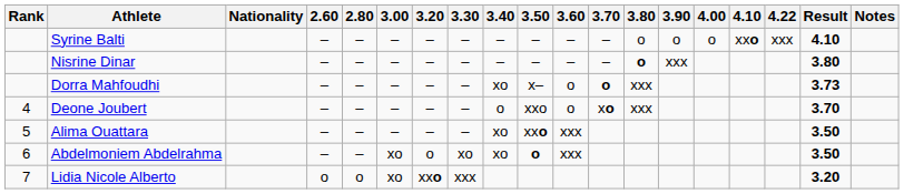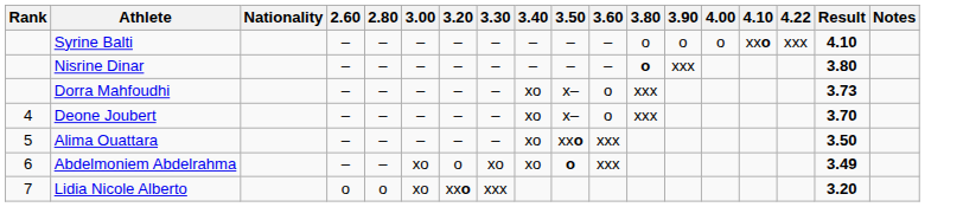 <table class="wikitable sortable" style="text-align:center; font-size:90%">
 <tr>
 <th>Rank</th>
 <th>Athlete</th>
 <th>Nationality</th>
 <th>2.60</th>
 <th>2.80</th>
 <th>3.00</th>
 <th>3.20</th>
 <th>3.30</th>
 <th>3.40</th>
 <th>3.50</th>
 <th>3.60</th>
-<th>3.70</th>
 <th>3.80</th>
 <th>3.90</th>
 <th>4.00</th>
 <th>4.10</th>
 <th>4.22</th>
 <th>Result</th>
 <th>Notes</th>
 </tr>
 <tr>
 <td></td>
 <td align="left"><a href='#'>Syrine Balti</a></td>
 <td align=left></td>
-<td>–</td>
 <td>–</td>
 <td>–</td>
 <td>–</td>
 <td>–</td>
 <td>–</td>
 <td>–</td>
 <td>–</td>
 <td>–</td>
 <td>o</td>
 <td>o</td>
 <td>o</td>
 <td>xx<strong>o</strong></td>
 <td>xxx</td>
 <td><strong>4.10</strong></td>
 <td></td>
 </tr>
 <tr>
 <td></td>
 <td align="left"><a href='#'>Nisrine Dinar</a></td>
 <td align=left></td>
 <td>–</td>
 <td>–</td>
 <td>–</td>
 <td>–</td>
 <td>–</td>
 <td>–</td>
 <td>–</td>
 <td>–</td>
-<td>–</td>
 <td><strong>o</strong></td>
 <td>xxx</td>
 <td></td>
 <td></td>
 <td></td>
 <td><strong>3.80</strong></td>
 <td></td>
 </tr>
 <tr>
 <td></td>
 <td align="left"><a href='#'>Dorra Mahfoudhi</a></td>
 <td align=left></td>
 <td>–</td>
 <td>–</td>
 <td>–</td>
 <td>–</td>
 <td>–</td>
 <td>xo</td>
 <td>x–</td>
 <td>o</td>
-<td><strong>o</strong></td>
 <td>xxx</td>
 <td></td>
 <td></td>
 <td></td>
 <td></td>
 <td><strong>3.73</strong></td>
 <td></td>
 </tr>
 <tr>
 <td>4</td>
 <td align="left"><a href='#'>Deone Joubert</a></td>
 <td align=left></td>
 <td>–</td>
 <td>–</td>
 <td>–</td>
 <td>–</td>
 <td>–</td>
+<td>xo</td>
+<td>x–</td>
 <td>o</td>
-<td>xxo</td>
-<td>o</td>
-<td>x<strong>o</strong></td>
 <td>xxx</td>
 <td></td>
 <td></td>
 <td></td>
 <td></td>
 <td><strong>3.70</strong></td>
 <td></td>
 </tr>
 <tr>
 <td>5</td>
 <td align="left"><a href='#'>Alima Ouattara</a></td>
 <td align=left></td>
 <td>–</td>
 <td>–</td>
 <td>–</td>
 <td>–</td>
 <td>–</td>
 <td>xo</td>
 <td>xx<strong>o</strong></td>
 <td>xxx</td>
 <td></td>
 <td></td>
 <td></td>
 <td></td>
 <td></td>
-<td></td>
 <td><strong>3.50</strong></td>
 <td></td>
 </tr>
 <tr>
 <td>6</td>
 <td align="left"><a href='#'>Abdelmoniem Abdelrahma</a></td>
 <td align=left></td>
 <td>–</td>
 <td>–</td>
 <td>xo</td>
 <td>o</td>
 <td>xo</td>
 <td>xo</td>
 <td><strong>o</strong></td>
 <td>xxx</td>
 <td></td>
 <td></td>
 <td></td>
 <td></td>
 <td></td>
-<td></td>
-<td><strong>3.50</strong></td>
+<td><strong>3.49</strong></td>
 <td></td>
 </tr>
 <tr>
 <td>7</td>
 <td align="left"><a href='#'>Lidia Nicole Alberto</a></td>
 <td align=left></td>
 <td>o</td>
 <td>o</td>
 <td>xo</td>
 <td>xx<strong>o</strong></td>
 <td>xxx</td>
 <td></td>
 <td></td>
 <td></td>
 <td></td>
 <td></td>
 <td></td>
 <td></td>
 <td></td>
-<td></td>
 <td><strong>3.20</strong></td>
 <td></td>
 </tr>
 </table>
